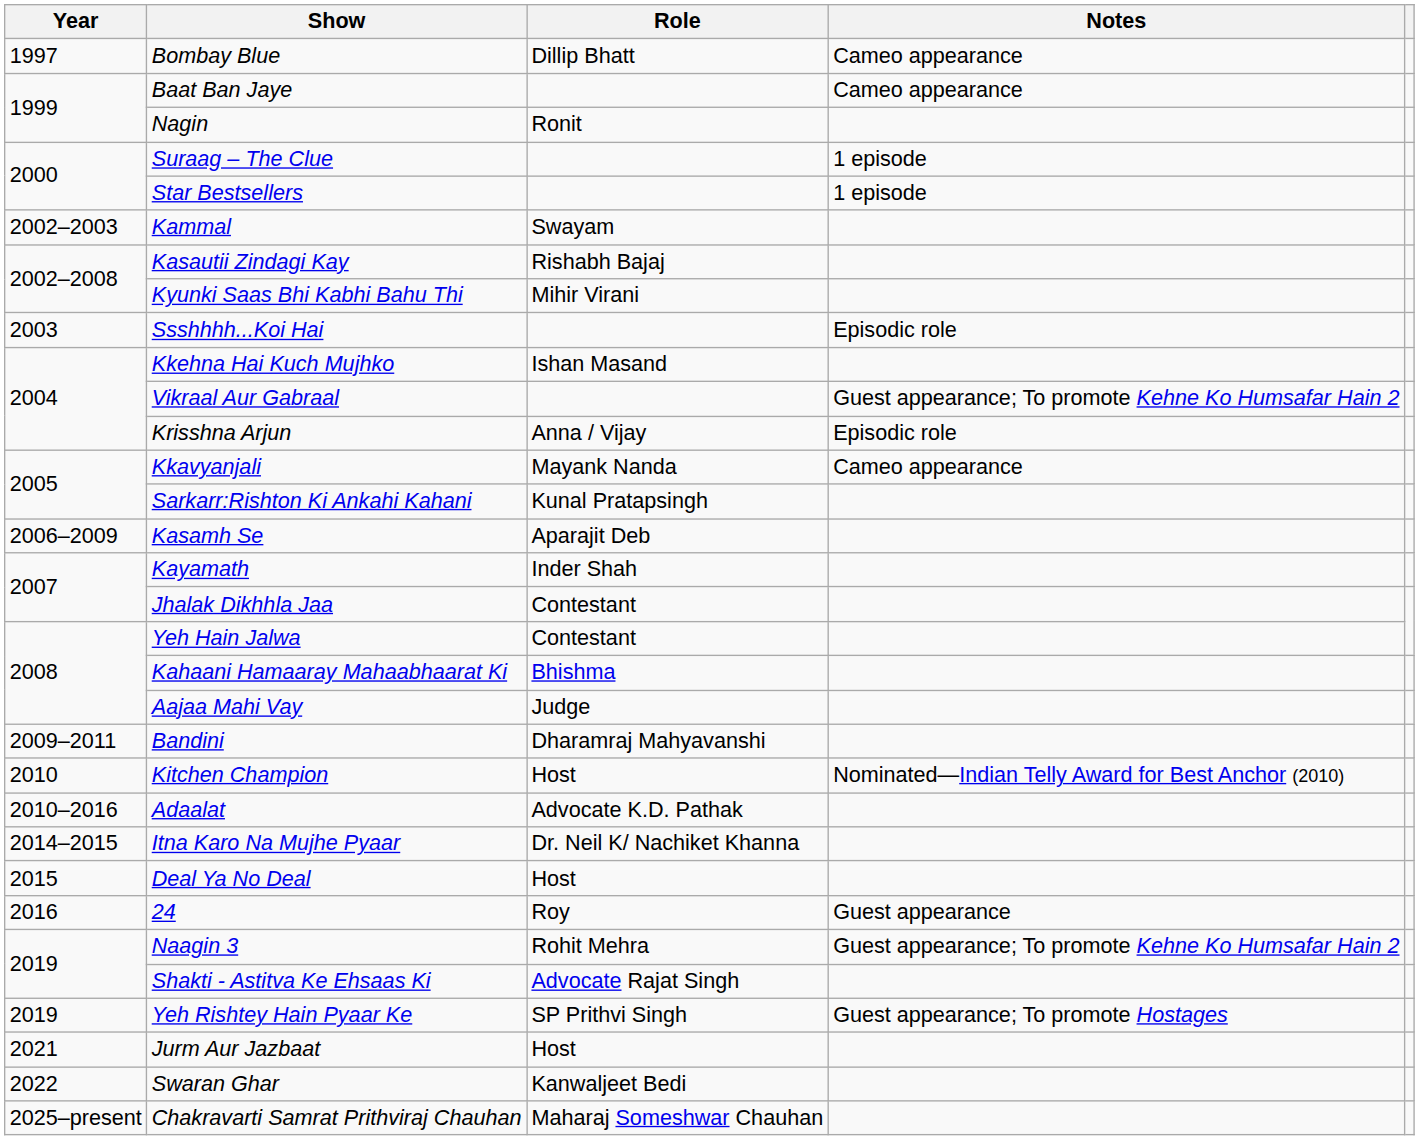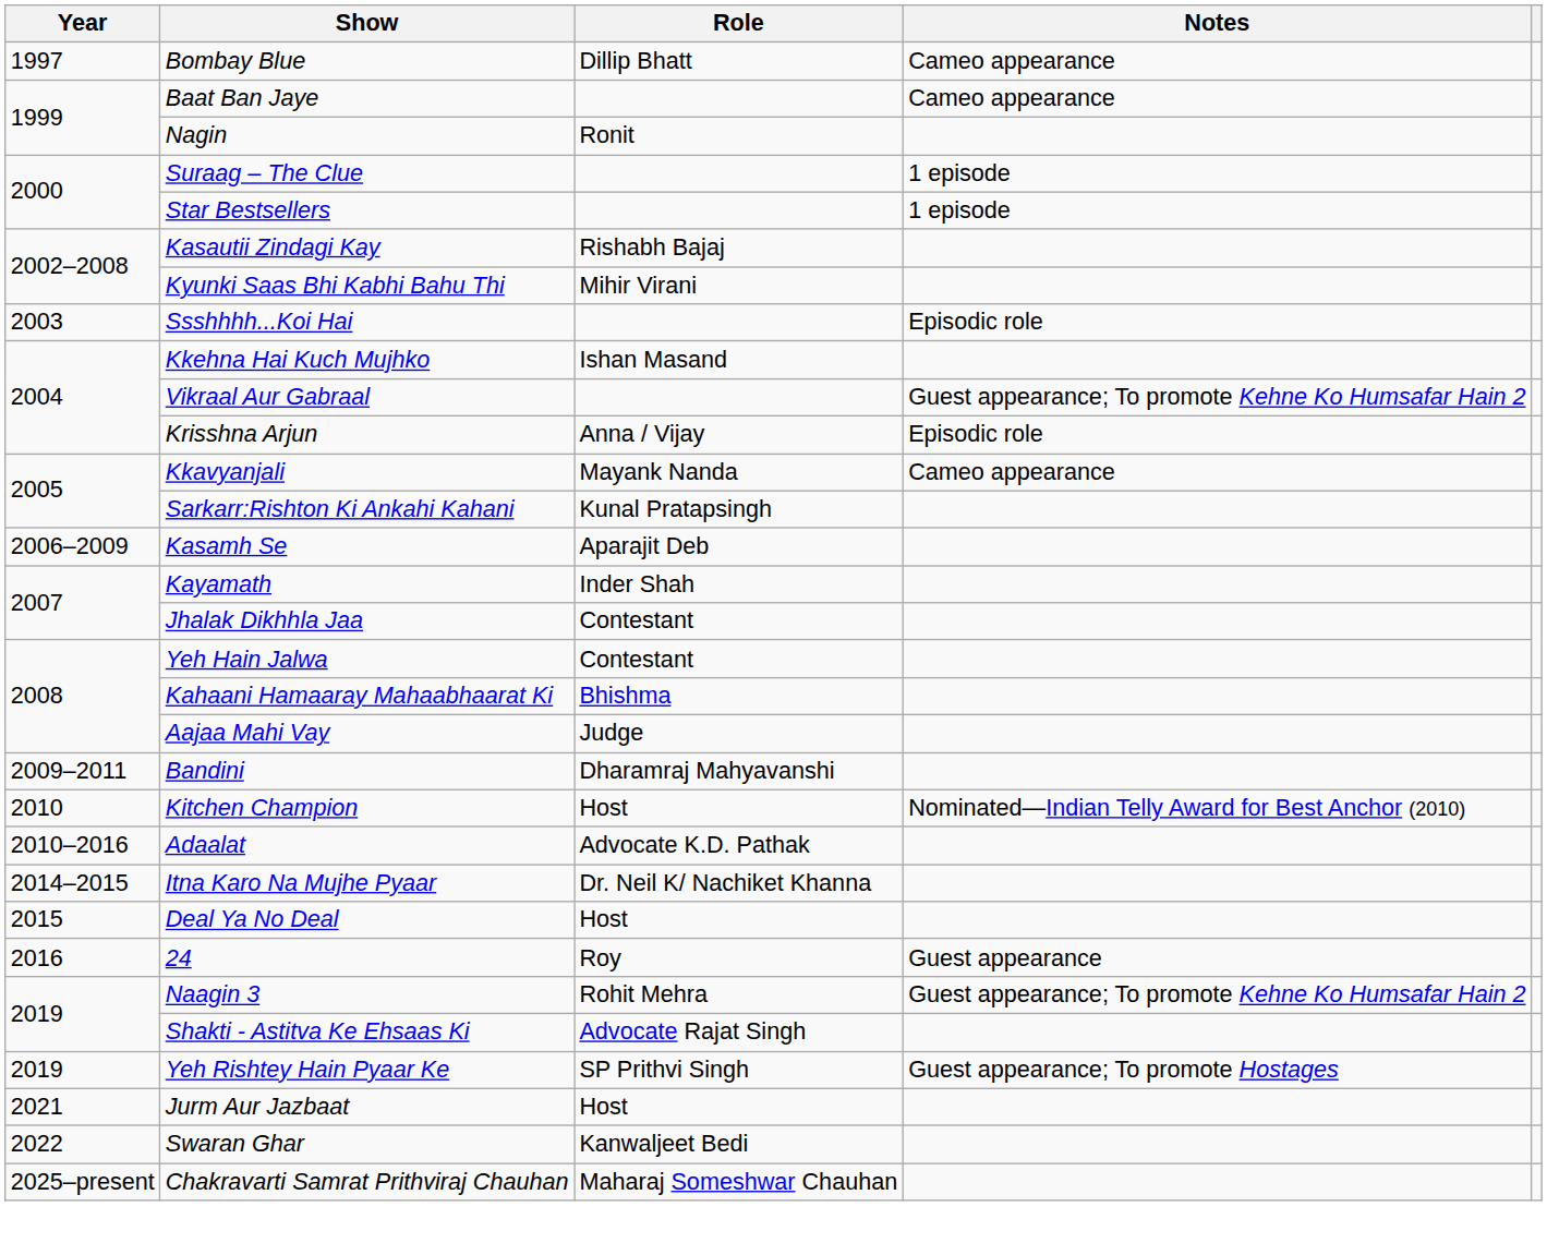 <table class="wikitable plainrowheaders sortable" style="margin-right: 0;">
 <tr style="text-align:center;">
 <th scope="col">Year</th>
 <th scope="col">Show</th>
 <th scope="col">Role</th>
 <th scope="col" class="unsortable">Notes</th>
 <th scope="col" class="unsortable"></th>
 </tr>
 <tr>
 <td>1997</td>
 <td scope="row"><em>Bombay Blue</em></td>
 <td>Dillip Bhatt</td>
 <td>Cameo appearance</td>
 <td style="text-align:center;"></td>
 </tr>
 <tr>
 <td rowspan="2">1999</td>
 <td scope="row"><em>Baat Ban Jaye</em></td>
 <td></td>
 <td>Cameo appearance</td>
 <td style="text-align:center;"></td>
 </tr>
 <tr>
 <td scope="row"><em>Nagin</em></td>
 <td>Ronit</td>
 <td></td>
 <td style="text-align:center;"></td>
 </tr>
 <tr>
 <td rowspan="2">2000</td>
 <td scope="row"><em><a href='#'>Suraag – The Clue</a></em></td>
 <td></td>
 <td>1 episode</td>
 <td style="text-align:center;"></td>
 </tr>
 <tr>
 <td><em><a href='#'>Star Bestsellers</a></em></td>
 <td></td>
 <td>1 episode</td>
-<td style="text-align:center;"></td>
-</tr>
-<tr>
-<td>2002–2003</td>
-<td scope="row"><em><a href='#'>Kammal</a></em></td>
-<td>Swayam</td>
-<td></td>
 <td style="text-align:center;"></td>
 </tr>
 <tr>
 <td rowspan="2">2002–2008</td>
 <td scope="row"><em><a href='#'>Kasautii Zindagi Kay</a></em></td>
 <td>Rishabh Bajaj</td>
 <td></td>
 <td style="text-align:center;"></td>
 </tr>
 <tr>
 <td scope="row"><em><a href='#'>Kyunki Saas Bhi Kabhi Bahu Thi</a></em></td>
 <td>Mihir Virani</td>
 <td></td>
 <td style="text-align:center;"></td>
 </tr>
 <tr>
 <td>2003</td>
 <td scope="row"><em><a href='#'>Ssshhhh...Koi Hai</a></em></td>
 <td></td>
 <td>Episodic role</td>
 <td style="text-align:center;"></td>
 </tr>
 <tr>
 <td rowspan="3">2004</td>
 <td scope="row"><em><a href='#'>Kkehna Hai Kuch Mujhko</a></em></td>
 <td>Ishan Masand</td>
 <td></td>
 <td style"text-align:center;"></td>
 </tr>
 <tr>
 <td scope="row"><em><a href='#'>Vikraal Aur Gabraal</a></em></td>
 <td></td>
 <td>Guest appearance; To promote <a href='#'><em>Kehne Ko Humsafar Hain 2</em></a></td>
 <td style="text-align:center;"></td>
 </tr>
 <tr>
 <td scope="row"><em>Krisshna Arjun</em></td>
 <td>Anna / Vijay</td>
 <td>Episodic role</td>
 <td style="text-align:center;"></td>
 </tr>
 <tr>
 <td rowspan="2">2005</td>
 <td scope="row"><em><a href='#'>Kkavyanjali</a></em></td>
 <td>Mayank Nanda</td>
 <td>Cameo appearance</td>
 <td style="text-align:center;"></td>
 </tr>
 <tr>
 <td scope="row"><em><a href='#'>Sarkarr:Rishton Ki Ankahi Kahani</a></em></td>
 <td>Kunal Pratapsingh</td>
 <td></td>
 <td style="text-align:center;"></td>
 </tr>
 <tr>
 <td>2006–2009</td>
 <td scope="row"><em><a href='#'>Kasamh Se</a></em></td>
 <td>Aparajit Deb</td>
 <td></td>
 <td style="text-align:center;"></td>
 </tr>
 <tr>
 <td rowspan="2">2007</td>
 <td scope="row"><em><a href='#'>Kayamath</a></em></td>
 <td>Inder Shah</td>
 <td></td>
 <td style="text-align:center;"></td>
 </tr>
 <tr>
 <td><em><a href='#'>Jhalak Dikhhla Jaa</a></em></td>
 <td>Contestant</td>
 <td></td>
 </tr>
 <tr>
 <td rowspan="3">2008</td>
 <td><em><a href='#'>Yeh Hain Jalwa</a></em></td>
 <td>Contestant</td>
 <td></td>
 </tr>
 <tr>
 <td scope="row"><em><a href='#'>Kahaani Hamaaray Mahaabhaarat Ki</a></em></td>
 <td><a href='#'>Bhishma</a></td>
 <td></td>
 <td style="text-align:center;"></td>
 </tr>
 <tr>
 <td><em><a href='#'>Aajaa Mahi Vay</a></em></td>
 <td>Judge</td>
 <td></td>
 </tr>
 <tr>
 <td>2009–2011</td>
 <td scope="row"><em><a href='#'>Bandini</a></em></td>
 <td>Dharamraj Mahyavanshi</td>
 <td></td>
 <td style="text-align:center;"></td>
 </tr>
 <tr>
 <td>2010</td>
 <td><em><a href='#'>Kitchen Champion</a></em></td>
 <td>Host</td>
 <td>Nominated—<a href='#'>Indian Telly Award for Best Anchor</a> <small>(2010)</small></td>
 <td></td>
 </tr>
 <tr>
 <td>2010–2016</td>
 <td scope="row"><em><a href='#'>Adaalat</a></em></td>
 <td>Advocate K.D. Pathak</td>
 <td></td>
 <td style="text-align:center;"></td>
 </tr>
 <tr>
 <td>2014–2015</td>
 <td scope="row"><em><a href='#'>Itna Karo Na Mujhe Pyaar</a></em></td>
 <td>Dr. Neil K/ Nachiket Khanna</td>
 <td></td>
 <td style="text-align:center;"></td>
 </tr>
 <tr>
 <td>2015</td>
 <td><em><a href='#'>Deal Ya No Deal</a></em></td>
 <td>Host</td>
 <td></td>
 <td></td>
 </tr>
 <tr>
 <td>2016</td>
 <td scope="row"><em><a href='#'>24</a></em></td>
 <td>Roy</td>
 <td>Guest appearance</td>
 <td style="text-align:center;"></td>
 </tr>
 <tr>
 <td rowspan="2">2019</td>
 <td Scope=row><em><a href='#'>Naagin 3</a></em></td>
 <td>Rohit Mehra</td>
 <td>Guest appearance; To promote <a href='#'><em>Kehne Ko Humsafar Hain 2</em></a></td>
 <td></td>
 </tr>
 <tr>
 <td Scope=row><em><a href='#'>Shakti - Astitva Ke Ehsaas Ki</a></em></td>
 <td><a href='#'>Advocate</a> Rajat Singh</td>
 <td></td>
 <td></td>
 </tr>
 <tr>
 <td>2019</td>
 <td><em><a href='#'>Yeh Rishtey Hain Pyaar Ke</a></em></td>
 <td>SP Prithvi Singh</td>
 <td>Guest appearance; To promote <a href='#'><em>Hostages</em></a></td>
 <td></td>
 </tr>
 <tr>
 <td>2021</td>
 <td><em>Jurm Aur Jazbaat</em></td>
 <td>Host</td>
 <td></td>
 <td></td>
 </tr>
 <tr>
 <td>2022</td>
 <td><em>Swaran Ghar</em></td>
 <td>Kanwaljeet Bedi</td>
 <td></td>
 <td style="text-align:center;"></td>
 </tr>
 <tr>
 <td>2025–present</td>
 <td><em>Chakravarti Samrat Prithviraj Chauhan</em></td>
 <td>Maharaj <a href='#'> Someshwar</a> Chauhan</td>
 <td></td>
 <td></td>
 </tr>
 </table>
